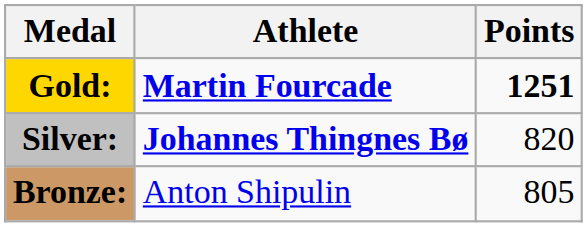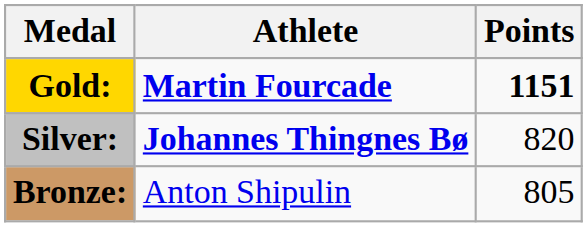 <table class="wikitable">
 <tr>
 <th>Medal</th>
 <th>Athlete</th>
 <th>Points</th>
 </tr>
 <tr>
 <td style="text-align:center;background-color:gold;"><strong>Gold:</strong></td>
 <td> <strong><a href='#'>Martin Fourcade</a></strong></td>
-<td align="right"><strong>1251</strong></td>
+<td align="right"><strong>1151</strong></td>
 </tr>
 <tr>
 <td style="text-align:center;background-color:silver;"><strong>Silver:</strong></td>
 <td><strong> <a href='#'>Johannes Thingnes Bø</a></strong></td>
 <td align="right">820</td>
 </tr>
 <tr>
 <td style="text-align:center;background-color:#CC9966;"><strong>Bronze:</strong></td>
 <td> <a href='#'>Anton Shipulin</a></td>
 <td align="right">805</td>
 </tr>
 </table>
